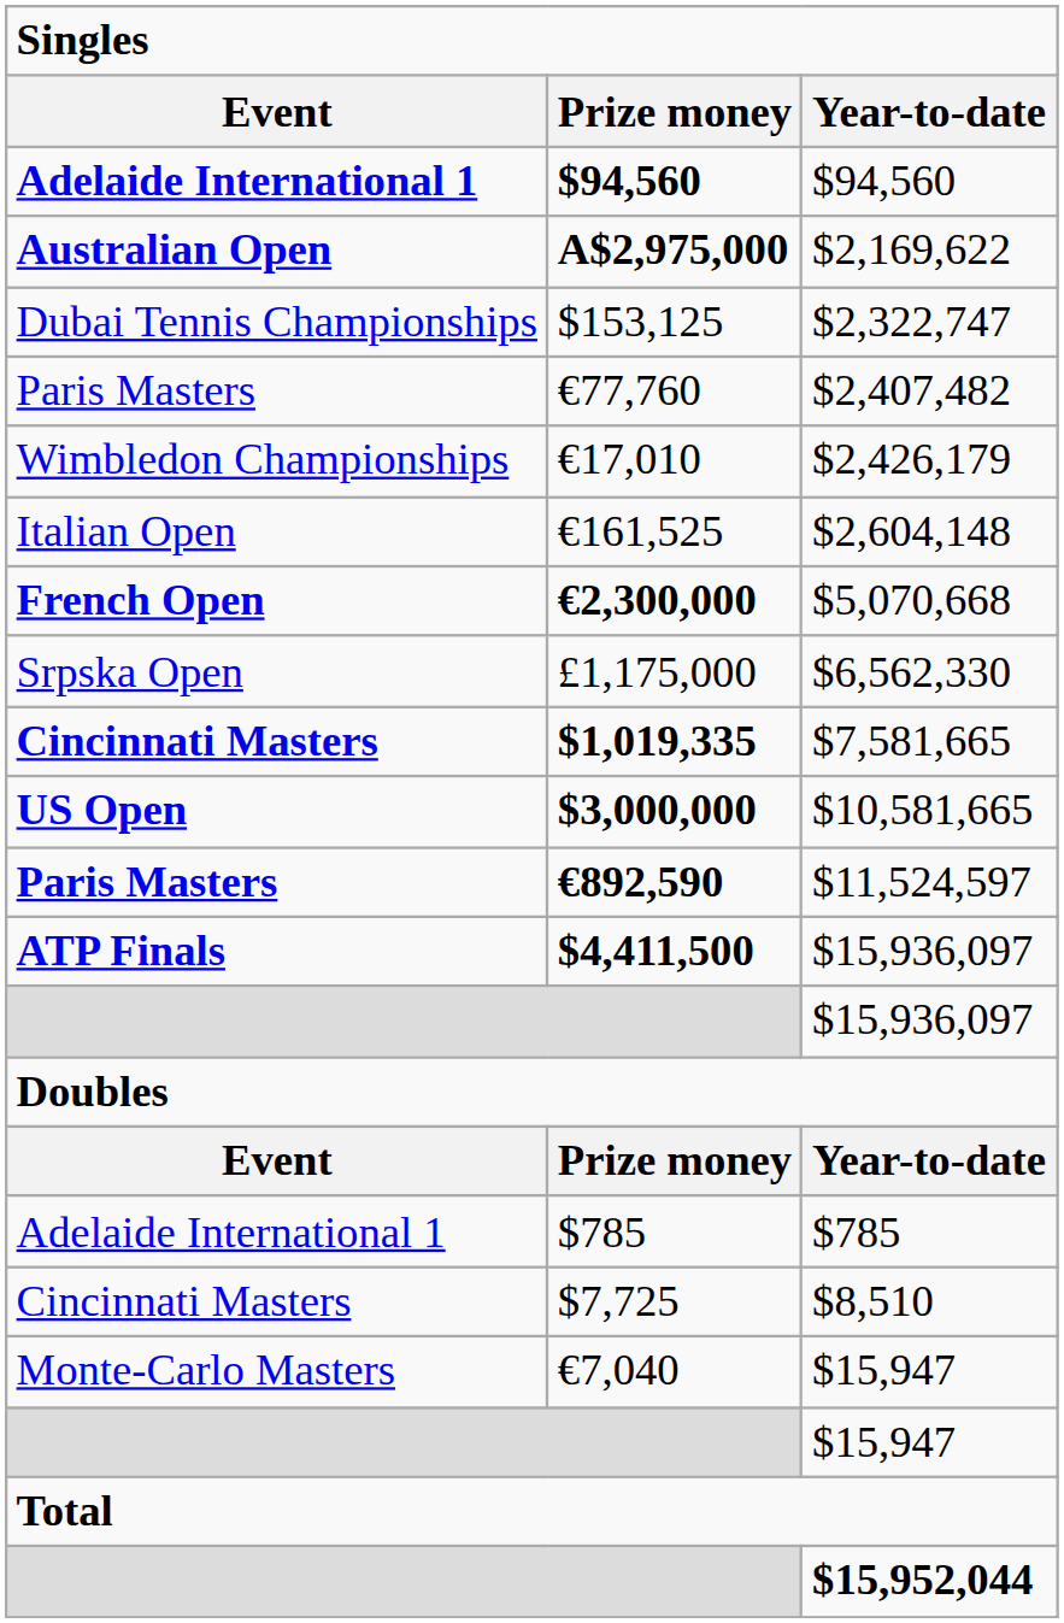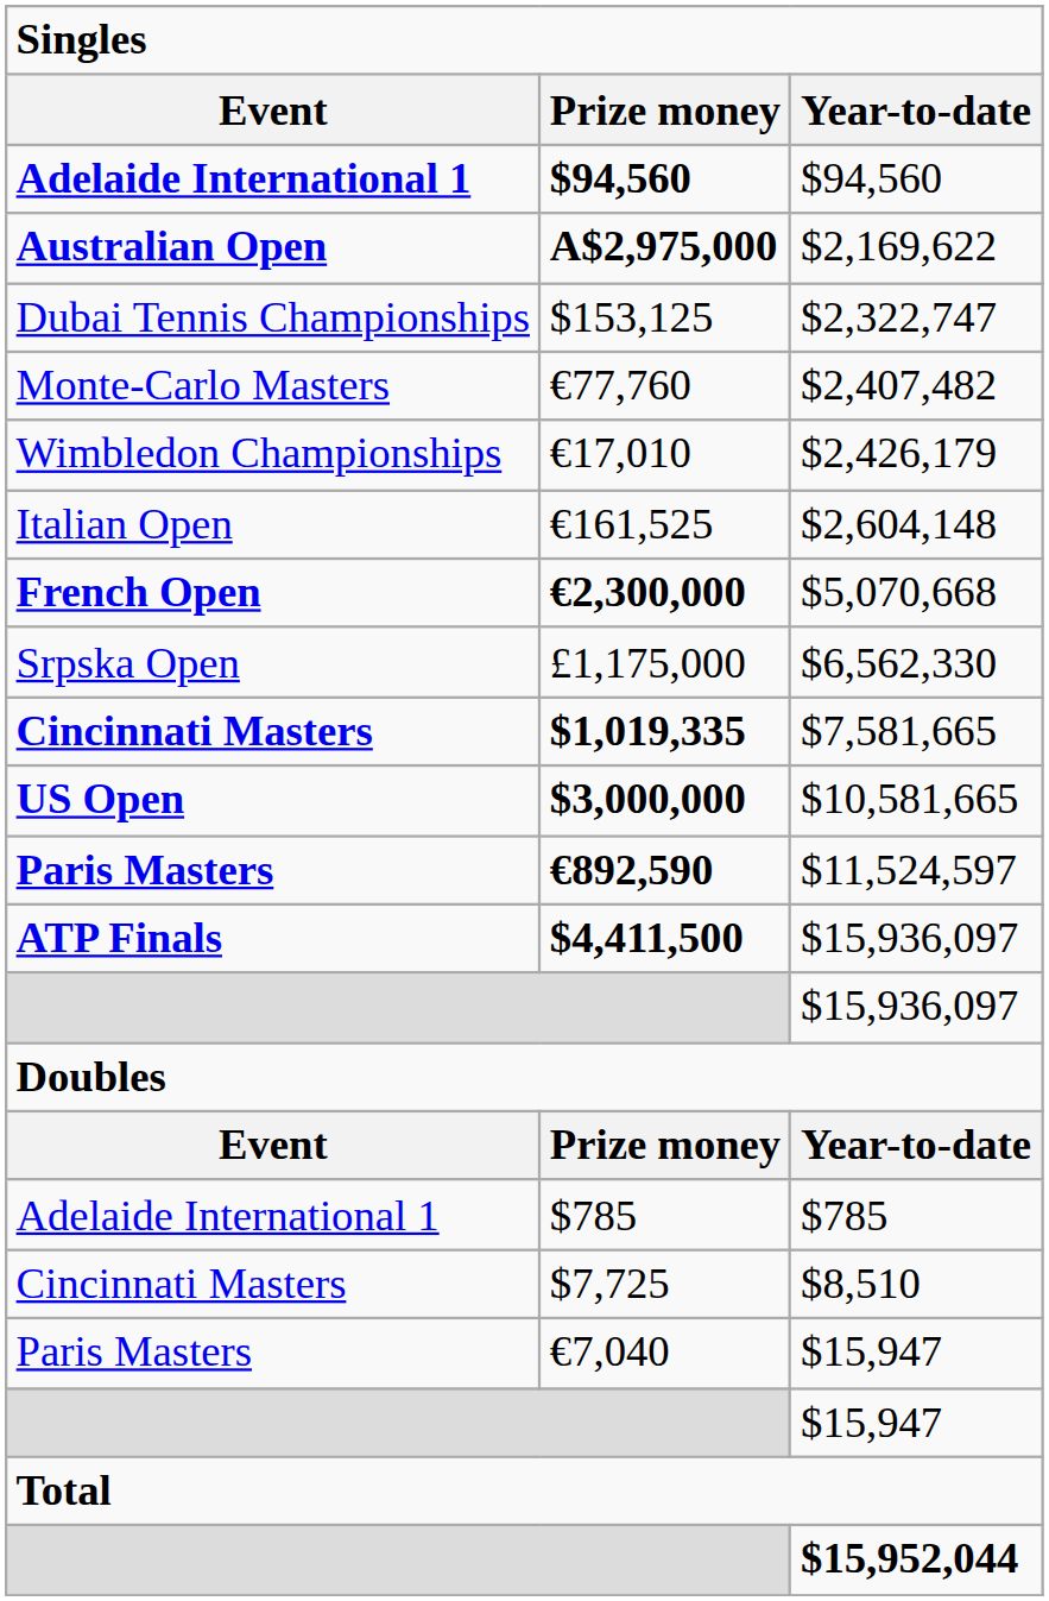 <table class="wikitable sortable">
 <tr>
 <td colspan=3><strong>Singles</strong></td>
 </tr>
 <tr>
 <th>Event</th>
 <th>Prize money</th>
 <th>Year-to-date</th>
 </tr>
 <tr>
 <td><strong><a href='#'>Adelaide International 1</a></strong></td>
 <td><strong>$94,560</strong></td>
 <td>$94,560</td>
 </tr>
 <tr>
 <td><strong><a href='#'>Australian Open</a></strong></td>
 <td><strong>A$2,975,000</strong></td>
 <td>$2,169,622</td>
 </tr>
 <tr>
 <td><a href='#'>Dubai Tennis Championships</a></td>
 <td>$153,125</td>
 <td>$2,322,747</td>
 </tr>
 <tr>
-<td><a href='#'>Paris Masters</a></td>
+<td><a href='#'>Monte-Carlo Masters</a></td>
 <td>€77,760</td>
 <td>$2,407,482</td>
 </tr>
 <tr>
 <td><a href='#'>Wimbledon Championships</a></td>
 <td>€17,010</td>
 <td>$2,426,179</td>
 </tr>
 <tr>
 <td><a href='#'>Italian Open</a></td>
 <td>€161,525</td>
 <td>$2,604,148</td>
 </tr>
 <tr>
 <td><strong><a href='#'>French Open</a></strong></td>
 <td><strong>€2,300,000</strong></td>
 <td>$5,070,668</td>
 </tr>
 <tr>
 <td><a href='#'>Srpska Open</a></td>
 <td>£1,175,000</td>
 <td>$6,562,330</td>
 </tr>
 <tr>
 <td><strong><a href='#'>Cincinnati Masters</a></strong></td>
 <td><strong>$1,019,335</strong></td>
 <td>$7,581,665</td>
 </tr>
 <tr>
 <td><strong><a href='#'>US Open</a></strong></td>
 <td><strong>$3,000,000</strong></td>
 <td>$10,581,665</td>
 </tr>
 <tr>
 <td><strong><a href='#'>Paris Masters</a></strong></td>
 <td><strong>€892,590</strong></td>
 <td>$11,524,597</td>
 </tr>
 <tr>
 <td><strong><a href='#'>ATP Finals</a></strong></td>
 <td><strong>$4,411,500</strong></td>
 <td>$15,936,097</td>
 </tr>
 <tr class="sortbottom">
 <td colspan=2 bgcolor=#DCDCDC></td>
 <td>$15,936,097</td>
 </tr>
 <tr>
 <td colspan=3><strong>Doubles</strong></td>
 </tr>
 <tr>
 <th>Event</th>
 <th>Prize money</th>
 <th>Year-to-date</th>
 </tr>
 <tr>
 <td><a href='#'>Adelaide International 1</a></td>
 <td>$785</td>
 <td>$785</td>
 </tr>
 <tr>
 <td><a href='#'>Cincinnati Masters</a></td>
 <td>$7,725</td>
 <td>$8,510</td>
 </tr>
 <tr>
-<td><a href='#'>Monte-Carlo Masters</a></td>
+<td><a href='#'>Paris Masters</a></td>
 <td>€7,040</td>
 <td>$15,947</td>
 </tr>
 <tr class="sortbottom">
 <td colspan=2 bgcolor=#DCDCDC></td>
 <td>$15,947</td>
 </tr>
 <tr>
 <td colspan=3><strong>Total</strong></td>
 </tr>
 <tr class="sortbottom">
 <td colspan=2 bgcolor=#DCDCDC></td>
 <td><strong>$15,952,044</strong></td>
 </tr>
 <tr>
 </tr>
 </table>
